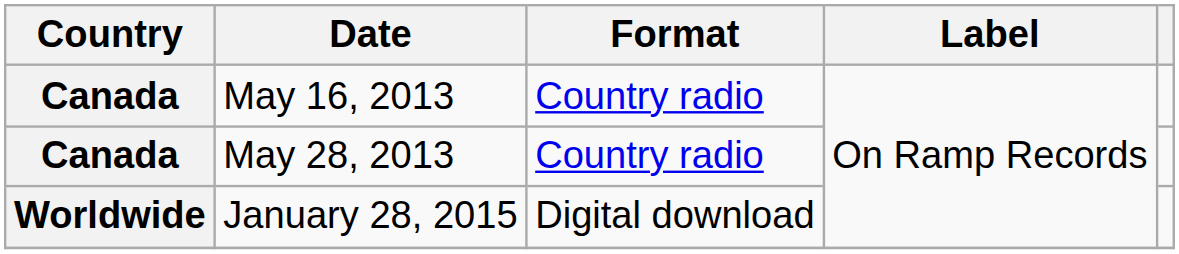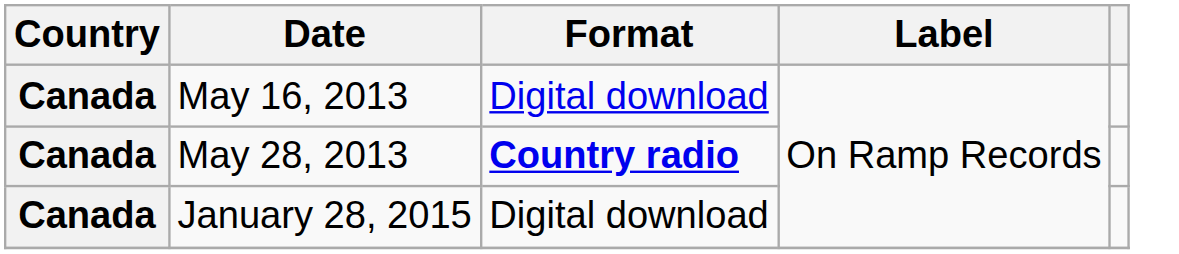 <table class="wikitable plainrowheaders">
 <tr>
 <th>Country</th>
 <th>Date</th>
 <th>Format</th>
 <th>Label</th>
 <th></th>
 </tr>
 <tr>
 <th scope="row">Canada</th>
 <td>May 16, 2013</td>
-<td><a href='#'>Country radio</a></td>
+<td><a href='#'>Digital download</a></td>
 <td rowspan="3">On Ramp Records</td>
 <td></td>
 </tr>
 <tr>
 <th scope="row">Canada</th>
 <td>May 28, 2013</td>
-<td><a href='#'>Country radio</a></td>
+<td><strong><a href='#'>Country radio</a></strong></td>
 <td></td>
 </tr>
 <tr>
-<th scope="row">Worldwide</th>
+<th scope="row">Canada</th>
 <td>January 28, 2015</td>
 <td>Digital download </td>
 <td></td>
 </tr>
 <tr>
 </tr>
 </table>
